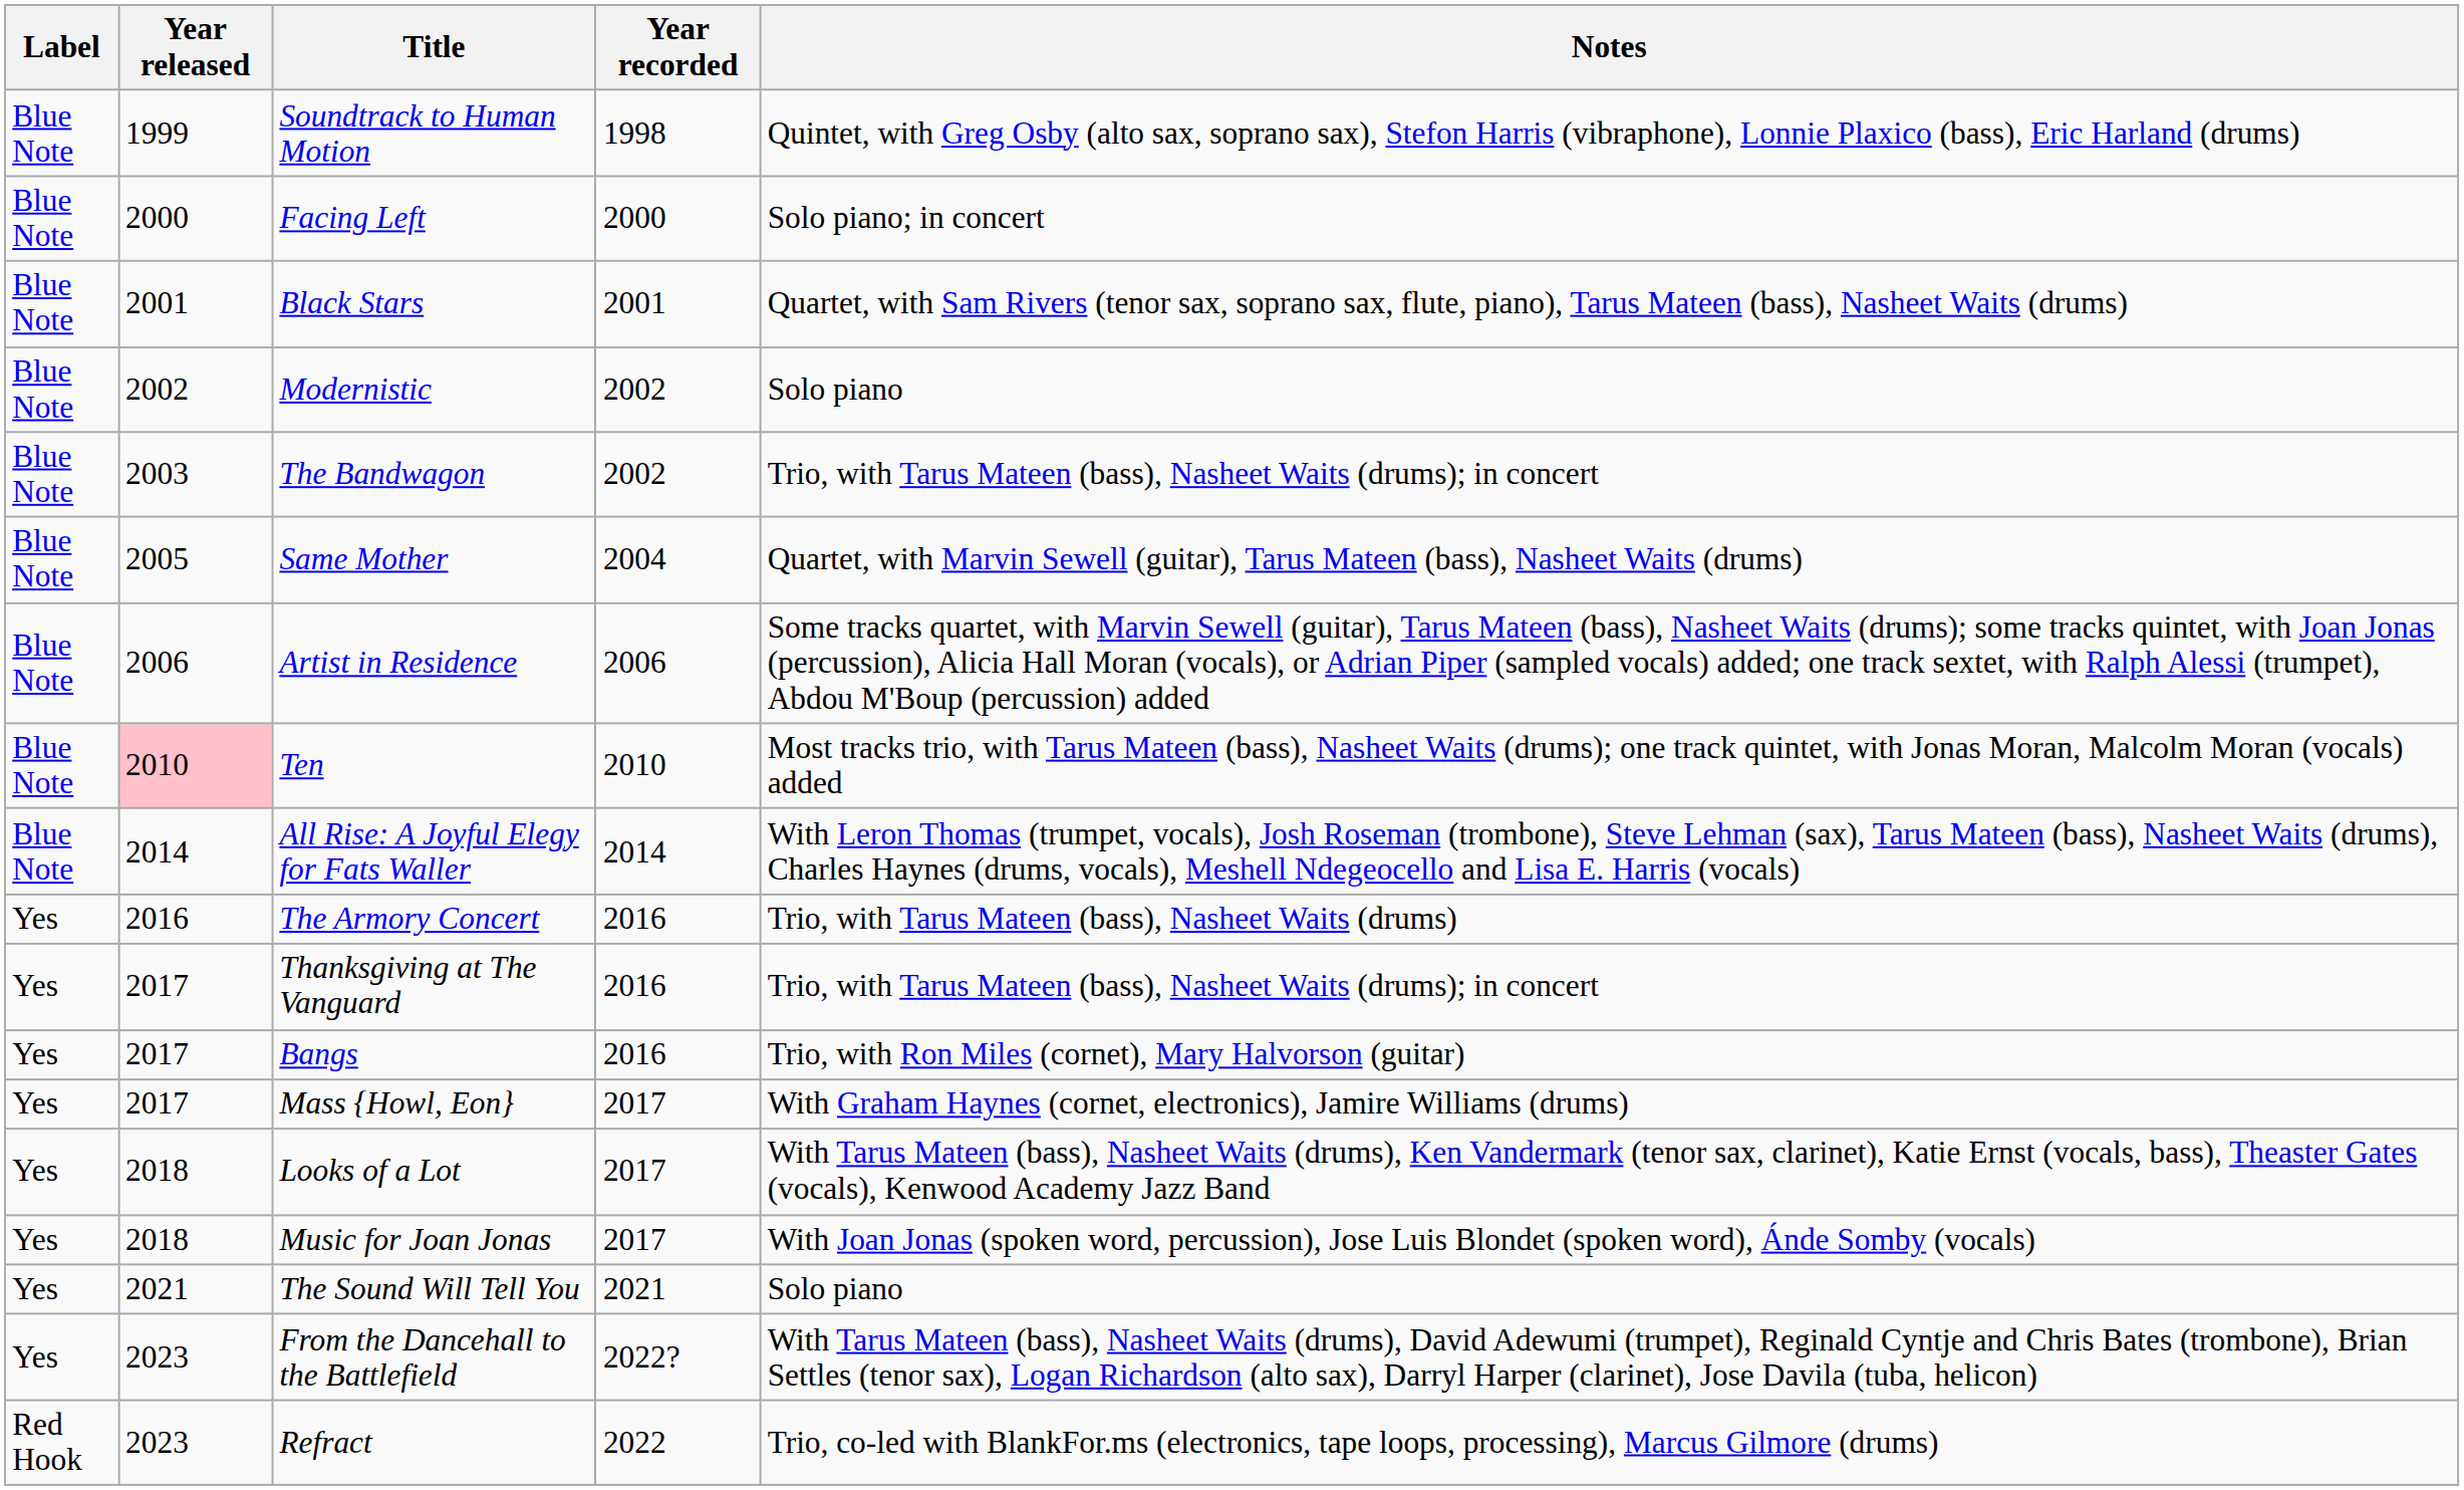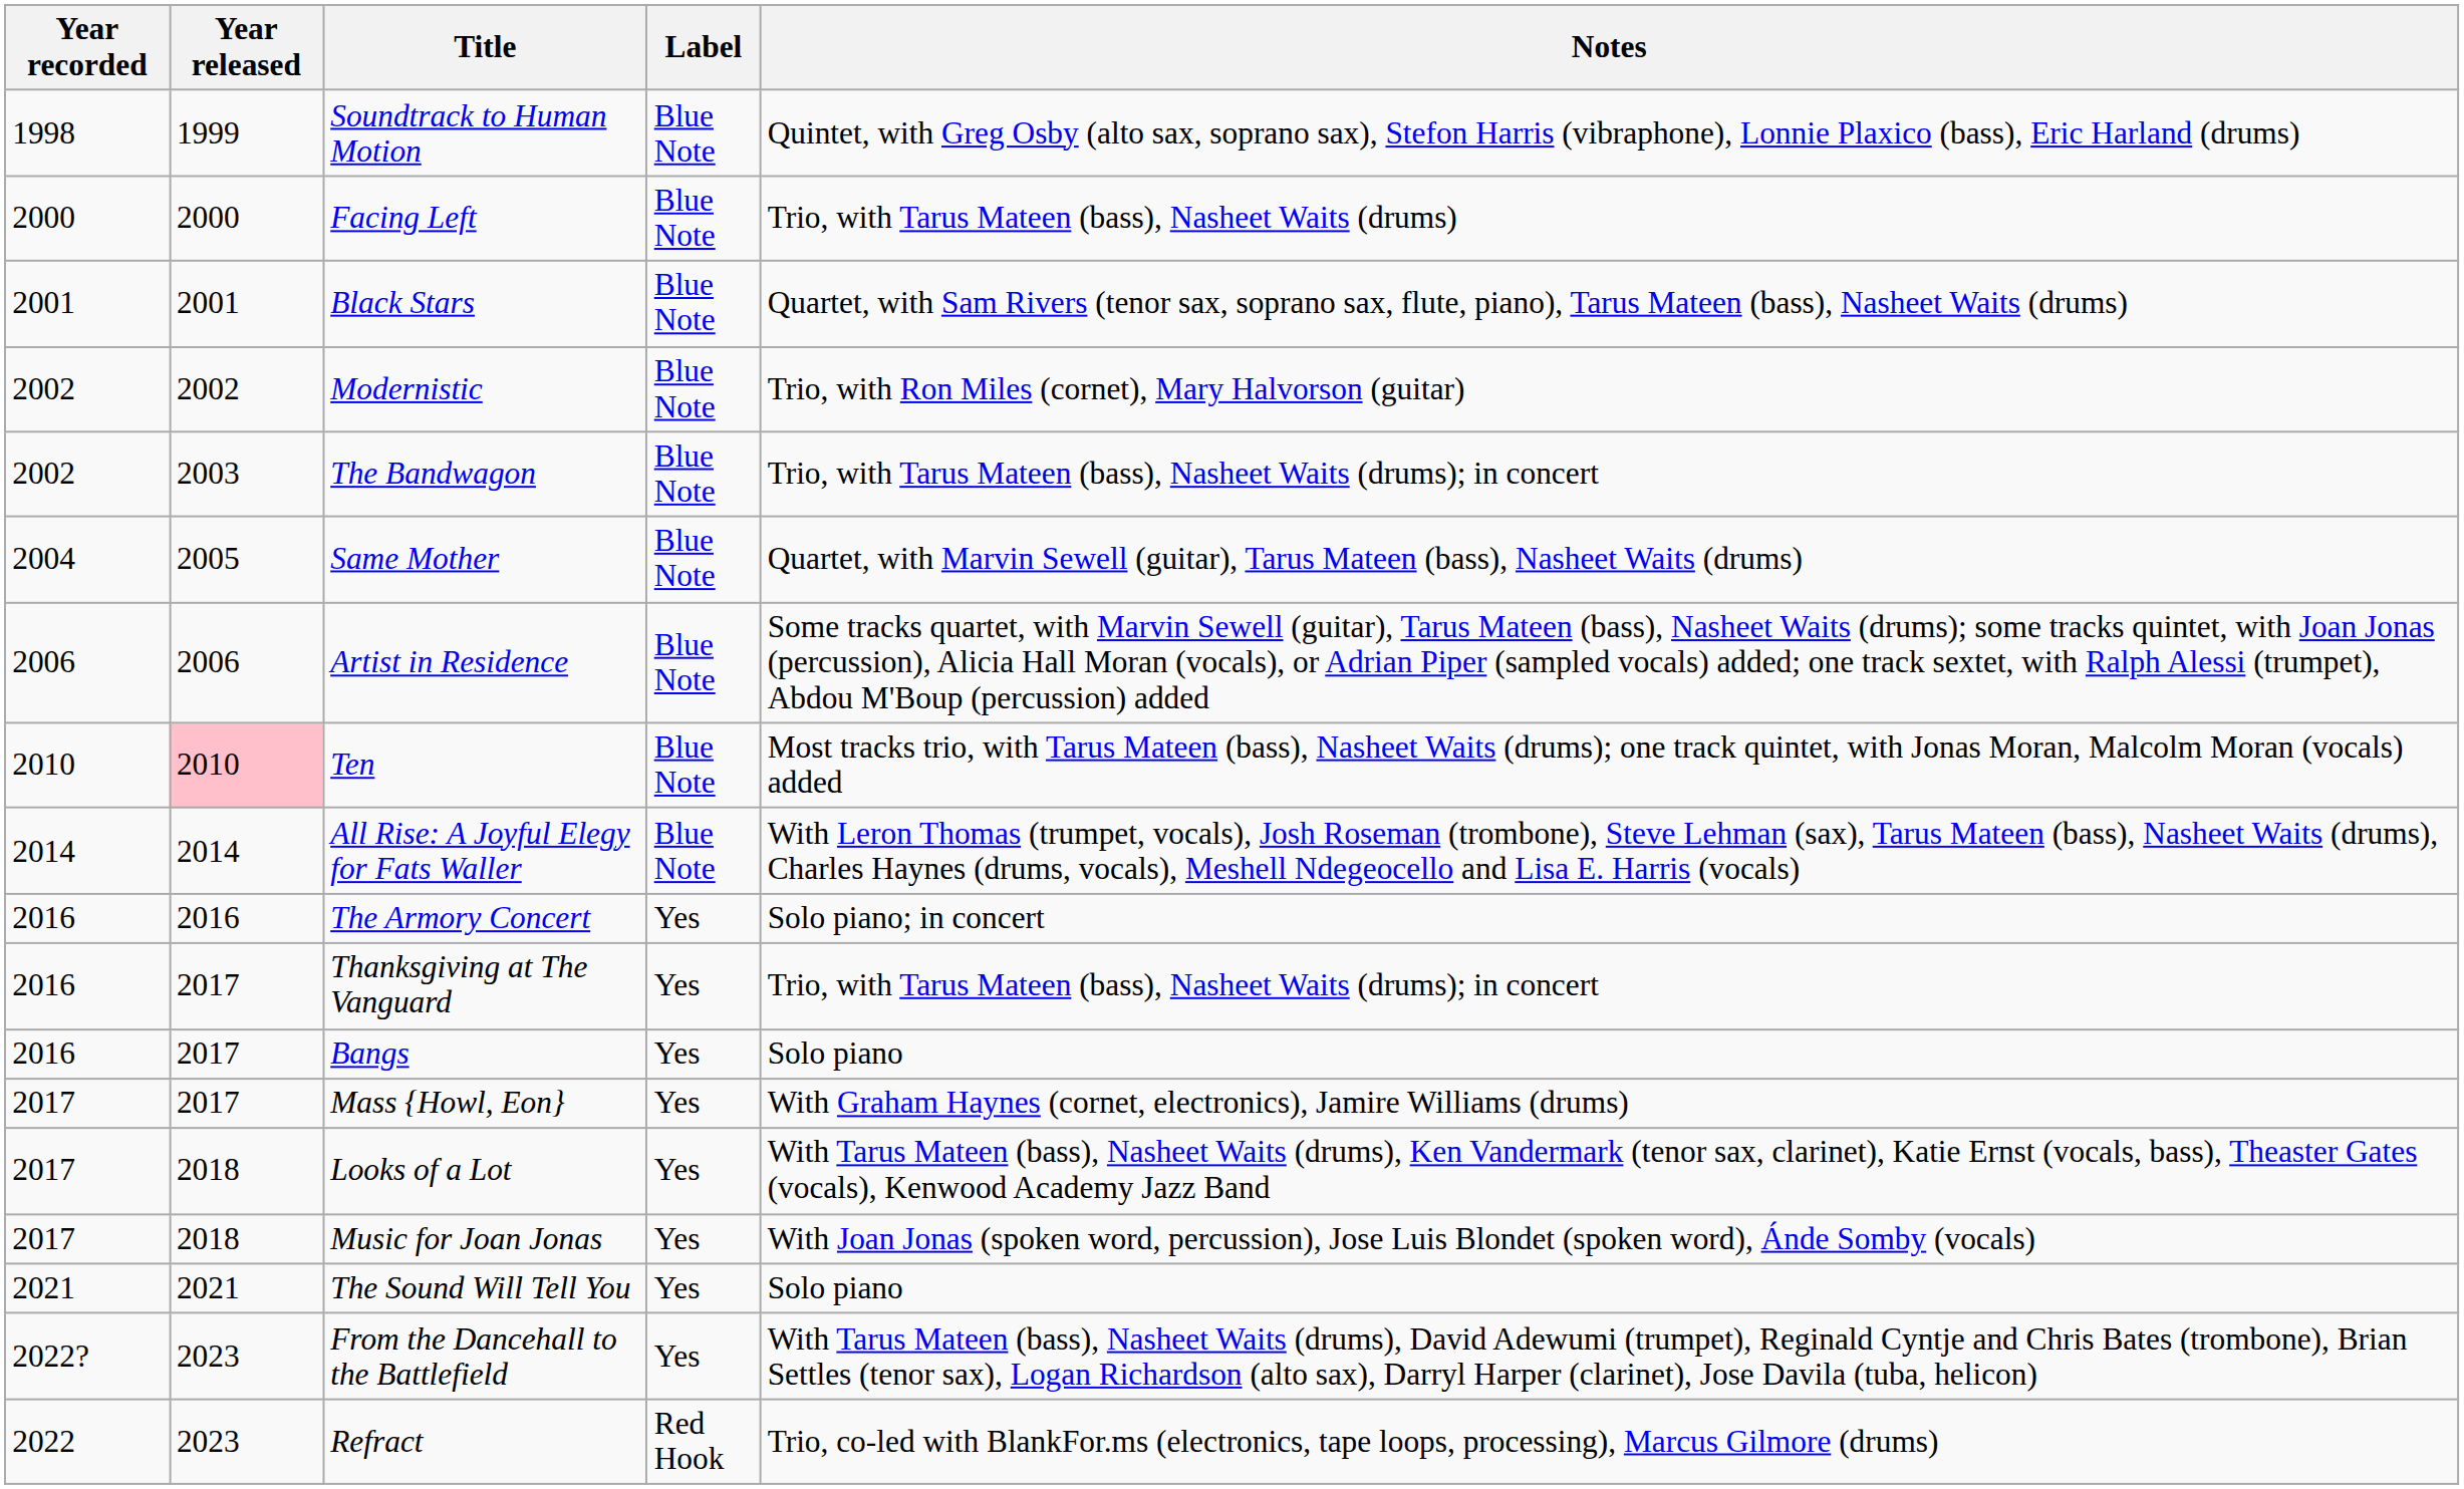 <table class="wikitable sortable">
 <tr>
-<th>Label</th>
+<th>Year recorded</th>
 <th>Year released</th>
 <th>Title</th>
-<th>Year recorded</th>
+<th>Label</th>
 <th>Notes</th>
 </tr>
 <tr>
-<td><a href='#'>Blue Note</a></td>
+<td>1998</td>
 <td>1999</td>
 <td><em><a href='#'>Soundtrack to Human Motion</a></em></td>
-<td>1998</td>
+<td><a href='#'>Blue Note</a></td>
 <td>Quintet, with <a href='#'>Greg Osby</a> (alto sax, soprano sax), <a href='#'>Stefon Harris</a> (vibraphone), <a href='#'>Lonnie Plaxico</a> (bass), <a href='#'>Eric Harland</a> (drums)</td>
 </tr>
 <tr>
-<td><a href='#'>Blue Note</a></td>
+<td>2000</td>
 <td>2000</td>
 <td><em><a href='#'>Facing Left</a></em></td>
-<td>2000</td>
+<td><a href='#'>Blue Note</a></td>
+<td>Trio, with <a href='#'>Tarus Mateen</a> (bass), <a href='#'>Nasheet Waits</a> (drums)</td>
+</tr>
+<tr>
+<td>2001</td>
+<td>2001</td>
+<td><em><a href='#'>Black Stars</a></em></td>
+<td><a href='#'>Blue Note</a></td>
+<td>Quartet, with <a href='#'>Sam Rivers</a> (tenor sax, soprano sax, flute, piano), <a href='#'>Tarus Mateen</a> (bass), <a href='#'>Nasheet Waits</a> (drums)</td>
+</tr>
+<tr>
+<td>2002</td>
+<td>2002</td>
+<td><em><a href='#'>Modernistic</a></em></td>
+<td><a href='#'>Blue Note</a></td>
+<td>Trio, with <a href='#'>Ron Miles</a> (cornet), <a href='#'>Mary Halvorson</a> (guitar)</td>
+</tr>
+<tr>
+<td>2002</td>
+<td>2003</td>
+<td><em><a href='#'>The Bandwagon</a></em></td>
+<td><a href='#'>Blue Note</a></td>
+<td>Trio, with <a href='#'>Tarus Mateen</a> (bass), <a href='#'>Nasheet Waits</a> (drums); in concert</td>
+</tr>
+<tr>
+<td>2004</td>
+<td>2005</td>
+<td><em><a href='#'>Same Mother</a></em></td>
+<td><a href='#'>Blue Note</a></td>
+<td>Quartet, with <a href='#'>Marvin Sewell</a> (guitar), <a href='#'>Tarus Mateen</a> (bass), <a href='#'>Nasheet Waits</a> (drums)</td>
+</tr>
+<tr>
+<td>2006</td>
+<td>2006</td>
+<td><em><a href='#'>Artist in Residence</a></em></td>
+<td><a href='#'>Blue Note</a></td>
+<td>Some tracks quartet, with <a href='#'>Marvin Sewell</a> (guitar), <a href='#'>Tarus Mateen</a> (bass), <a href='#'>Nasheet Waits</a> (drums); some tracks quintet, with <a href='#'>Joan Jonas</a> (percussion), Alicia Hall Moran (vocals), or <a href='#'>Adrian Piper</a> (sampled vocals) added; one track sextet, with <a href='#'>Ralph Alessi</a> (trumpet), Abdou M'Boup (percussion) added</td>
+</tr>
+<tr>
+<td>2010</td>
+<td style="background: pink;">2010</td>
+<td><em><a href='#'>Ten</a></em></td>
+<td><a href='#'>Blue Note</a></td>
+<td>Most tracks trio, with <a href='#'>Tarus Mateen</a> (bass), <a href='#'>Nasheet Waits</a> (drums); one track quintet, with Jonas Moran, Malcolm Moran (vocals) added</td>
+</tr>
+<tr>
+<td>2014</td>
+<td>2014</td>
+<td><em><a href='#'>All Rise: A Joyful Elegy for Fats Waller</a></em></td>
+<td><a href='#'>Blue Note</a></td>
+<td>With <a href='#'>Leron Thomas</a> (trumpet, vocals), <a href='#'>Josh Roseman</a> (trombone), <a href='#'>Steve Lehman</a> (sax), <a href='#'>Tarus Mateen</a> (bass), <a href='#'>Nasheet Waits</a> (drums), Charles Haynes (drums, vocals), <a href='#'>Meshell Ndegeocello</a> and <a href='#'>Lisa E. Harris</a> (vocals)</td>
+</tr>
+<tr>
+<td>2016</td>
+<td>2016</td>
+<td><em><a href='#'>The Armory Concert</a></em></td>
+<td>Yes</td>
 <td>Solo piano; in concert</td>
 </tr>
 <tr>
-<td><a href='#'>Blue Note</a></td>
-<td>2001</td>
-<td><em><a href='#'>Black Stars</a></em></td>
-<td>2001</td>
-<td>Quartet, with <a href='#'>Sam Rivers</a> (tenor sax, soprano sax, flute, piano), <a href='#'>Tarus Mateen</a> (bass), <a href='#'>Nasheet Waits</a> (drums)</td>
+<td>2016</td>
+<td>2017</td>
+<td><em>Thanksgiving at The Vanguard</em></td>
+<td>Yes</td>
+<td>Trio, with <a href='#'>Tarus Mateen</a> (bass), <a href='#'>Nasheet Waits</a> (drums); in concert</td>
 </tr>
 <tr>
-<td><a href='#'>Blue Note</a></td>
-<td>2002</td>
-<td><em><a href='#'>Modernistic</a></em></td>
-<td>2002</td>
+<td>2016</td>
+<td>2017</td>
+<td><em><a href='#'>Bangs</a></em></td>
+<td>Yes</td>
 <td>Solo piano</td>
 </tr>
 <tr>
-<td><a href='#'>Blue Note</a></td>
-<td>2003</td>
-<td><em><a href='#'>The Bandwagon</a></em></td>
-<td>2002</td>
-<td>Trio, with <a href='#'>Tarus Mateen</a> (bass), <a href='#'>Nasheet Waits</a> (drums); in concert</td>
-</tr>
-<tr>
-<td><a href='#'>Blue Note</a></td>
-<td>2005</td>
-<td><em><a href='#'>Same Mother</a></em></td>
-<td>2004</td>
-<td>Quartet, with <a href='#'>Marvin Sewell</a> (guitar), <a href='#'>Tarus Mateen</a> (bass), <a href='#'>Nasheet Waits</a> (drums)</td>
-</tr>
-<tr>
-<td><a href='#'>Blue Note</a></td>
-<td>2006</td>
-<td><em><a href='#'>Artist in Residence</a></em></td>
-<td>2006</td>
-<td>Some tracks quartet, with <a href='#'>Marvin Sewell</a> (guitar), <a href='#'>Tarus Mateen</a> (bass), <a href='#'>Nasheet Waits</a> (drums); some tracks quintet, with <a href='#'>Joan Jonas</a> (percussion), Alicia Hall Moran (vocals), or <a href='#'>Adrian Piper</a> (sampled vocals) added; one track sextet, with <a href='#'>Ralph Alessi</a> (trumpet), Abdou M'Boup (percussion) added</td>
-</tr>
-<tr>
-<td><a href='#'>Blue Note</a></td>
-<td style="background: pink;">2010</td>
-<td><em><a href='#'>Ten</a></em></td>
-<td>2010</td>
-<td>Most tracks trio, with <a href='#'>Tarus Mateen</a> (bass), <a href='#'>Nasheet Waits</a> (drums); one track quintet, with Jonas Moran, Malcolm Moran (vocals) added</td>
-</tr>
-<tr>
-<td><a href='#'>Blue Note</a></td>
-<td>2014</td>
-<td><em><a href='#'>All Rise: A Joyful Elegy for Fats Waller</a></em></td>
-<td>2014</td>
-<td>With <a href='#'>Leron Thomas</a> (trumpet, vocals), <a href='#'>Josh Roseman</a> (trombone), <a href='#'>Steve Lehman</a> (sax), <a href='#'>Tarus Mateen</a> (bass), <a href='#'>Nasheet Waits</a> (drums), Charles Haynes (drums, vocals), <a href='#'>Meshell Ndegeocello</a> and <a href='#'>Lisa E. Harris</a> (vocals)</td>
-</tr>
-<tr>
-<td>Yes</td>
-<td>2016</td>
-<td><em><a href='#'>The Armory Concert</a></em></td>
-<td>2016</td>
-<td>Trio, with <a href='#'>Tarus Mateen</a> (bass), <a href='#'>Nasheet Waits</a> (drums)</td>
-</tr>
-<tr>
-<td>Yes</td>
 <td>2017</td>
-<td><em>Thanksgiving at The Vanguard</em></td>
-<td>2016</td>
-<td>Trio, with <a href='#'>Tarus Mateen</a> (bass), <a href='#'>Nasheet Waits</a> (drums); in concert</td>
-</tr>
-<tr>
-<td>Yes</td>
-<td>2017</td>
-<td><em><a href='#'>Bangs</a></em></td>
-<td>2016</td>
-<td>Trio, with <a href='#'>Ron Miles</a> (cornet), <a href='#'>Mary Halvorson</a> (guitar)</td>
-</tr>
-<tr>
-<td>Yes</td>
 <td>2017</td>
 <td><em>Mass {Howl, Eon}</em></td>
-<td>2017</td>
+<td>Yes</td>
 <td>With <a href='#'>Graham Haynes</a> (cornet, electronics), Jamire Williams (drums)</td>
 </tr>
 <tr>
-<td>Yes</td>
+<td>2017</td>
 <td>2018</td>
 <td><em>Looks of a Lot</em></td>
-<td>2017</td>
+<td>Yes</td>
 <td>With <a href='#'>Tarus Mateen</a> (bass), <a href='#'>Nasheet Waits</a> (drums), <a href='#'>Ken Vandermark</a> (tenor sax, clarinet), Katie Ernst (vocals, bass), <a href='#'>Theaster Gates</a> (vocals), Kenwood Academy Jazz Band</td>
 </tr>
 <tr>
-<td>Yes</td>
+<td>2017</td>
 <td>2018</td>
 <td><em>Music for Joan Jonas</em></td>
-<td>2017</td>
+<td>Yes</td>
 <td>With <a href='#'>Joan Jonas</a> (spoken word, percussion), Jose Luis Blondet (spoken word), <a href='#'>Ánde Somby</a> (vocals)</td>
 </tr>
 <tr>
-<td>Yes</td>
+<td>2021</td>
 <td>2021</td>
 <td><em>The Sound Will Tell You</em></td>
-<td>2021</td>
+<td>Yes</td>
 <td>Solo piano</td>
 </tr>
 <tr>
-<td>Yes</td>
+<td>2022?</td>
 <td>2023</td>
 <td><em>From the Dancehall to the Battlefield</em></td>
-<td>2022?</td>
+<td>Yes</td>
 <td>With <a href='#'>Tarus Mateen</a> (bass), <a href='#'>Nasheet Waits</a> (drums), David Adewumi (trumpet), Reginald Cyntje and Chris Bates (trombone), Brian Settles (tenor sax), <a href='#'>Logan Richardson</a> (alto sax), Darryl Harper (clarinet), Jose Davila (tuba, helicon)</td>
 </tr>
 <tr>
-<td>Red Hook</td>
+<td>2022</td>
 <td>2023</td>
 <td><em>Refract</em></td>
-<td>2022</td>
+<td>Red Hook</td>
 <td>Trio, co-led with BlankFor.ms (electronics, tape loops, processing), <a href='#'>Marcus Gilmore</a> (drums)</td>
 </tr>
 </table>
